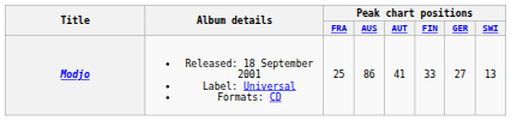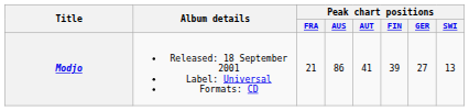 <table class="wikitable plainrowheaders" style="text-align:center;" border="1">
 <tr>
 <th scope="col" rowspan="2" style="width:14em;">Title</th>
 <th scope="col" rowspan="2" style="width:18em;">Album details</th>
 <th scope="col" colspan="6">Peak chart positions</th>
 </tr>
 <tr>
 <th scope="col" style="width:3em;font-size:90%;"><a href='#'>FRA</a><br></th>
 <th scope="col" style="width:3em;font-size:90%;"><a href='#'>AUS</a><br></th>
 <th scope="col" style="width:3em;font-size:90%;"><a href='#'>AUT</a><br></th>
 <th scope="col" style="width:3em;font-size:90%;"><a href='#'>FIN</a><br></th>
 <th scope="col" style="width:3em;font-size:90%;"><a href='#'>GER</a><br></th>
 <th scope="col" style="width:3em;font-size:90%;"><a href='#'>SWI</a><br></th>
 </tr>
 <tr>
 <th scope="row"><em><a href='#'>Modjo</a></em></th>
 <td><br><ul><li>Released: 18 September 2001</li><li>Label: <a href='#'>Universal</a></li><li>Formats: <a href='#'>CD</a></li></ul></td>
-<td>25</td>
+<td>21</td>
 <td>86</td>
 <td>41</td>
-<td>33</td>
+<td>39</td>
 <td>27</td>
 <td>13</td>
 </tr>
 </table>
